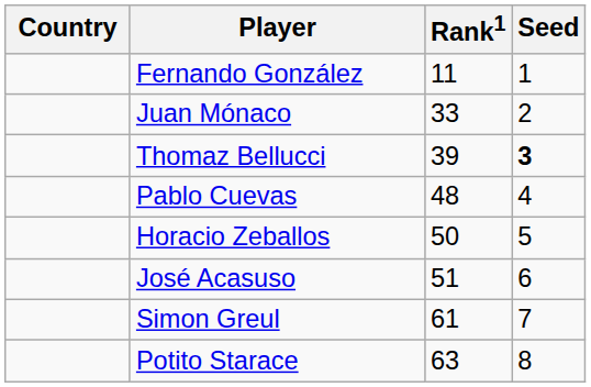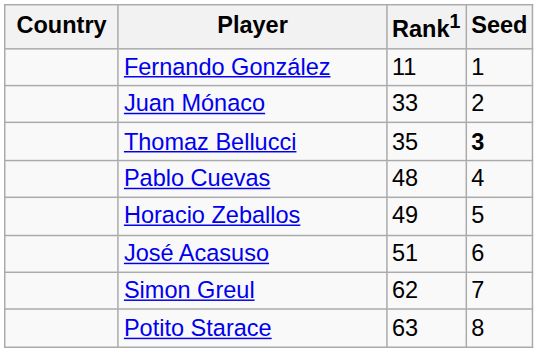 <table class="sortable wikitable">
 <tr>
 <th width="70">Country</th>
 <th width="175">Player</th>
 <th>Rank<sup>1</sup></th>
 <th>Seed</th>
 </tr>
 <tr>
 <td></td>
 <td><a href='#'>Fernando González</a></td>
 <td>11</td>
 <td>1</td>
 </tr>
 <tr>
 <td></td>
 <td><a href='#'>Juan Mónaco</a></td>
 <td>33</td>
 <td>2</td>
 </tr>
 <tr>
 <td></td>
 <td><a href='#'>Thomaz Bellucci</a></td>
-<td>39</td>
+<td>35</td>
 <td><strong>3</strong></td>
 </tr>
 <tr>
 <td></td>
 <td><a href='#'>Pablo Cuevas</a></td>
 <td>48</td>
 <td>4</td>
 </tr>
 <tr>
 <td></td>
 <td><a href='#'>Horacio Zeballos</a></td>
-<td>50</td>
+<td>49</td>
 <td>5</td>
 </tr>
 <tr>
 <td></td>
 <td><a href='#'>José Acasuso</a></td>
 <td>51</td>
 <td>6</td>
 </tr>
 <tr>
 <td></td>
 <td><a href='#'>Simon Greul</a></td>
-<td>61</td>
+<td>62</td>
 <td>7</td>
 </tr>
 <tr>
 <td></td>
 <td><a href='#'>Potito Starace</a></td>
 <td>63</td>
 <td>8</td>
 </tr>
 </table>
